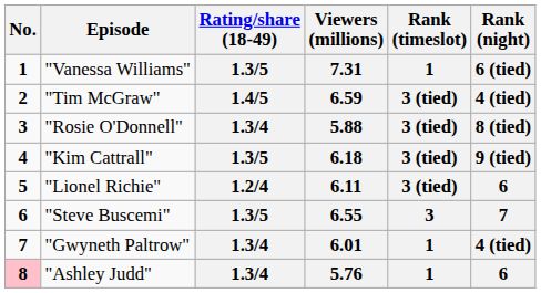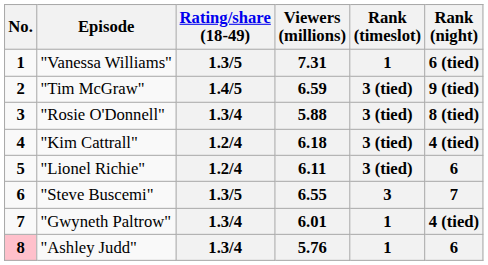 <table class="wikitable sortable">
 <tr>
 <th>No.</th>
 <th>Episode</th>
 <th><a href='#'>Rating/share</a><br>(18-49)</th>
 <th>Viewers<br>(millions)</th>
 <th>Rank<br>(timeslot)</th>
 <th>Rank<br>(night)</th>
 </tr>
 <tr>
 <td style="text-align:center"><strong>1</strong></td>
 <td>"Vanessa Williams"</td>
 <th style="text-align: center;">1.3/5</th>
 <th style="text-align: center;">7.31</th>
 <th style="text-align: center;">1</th>
 <th style="text-align: center;">6 (tied)</th>
 </tr>
 <tr>
 <td style="text-align:center"><strong>2</strong></td>
 <td>"Tim McGraw"</td>
 <th style="text-align: center;">1.4/5</th>
 <th style="text-align: center;">6.59</th>
 <th style="text-align: center;">3 (tied)</th>
-<th style="text-align: center;">4 (tied)</th>
+<th style="text-align: center;">9 (tied)</th>
 </tr>
 <tr>
 <td style="text-align:center"><strong>3</strong></td>
 <td>"Rosie O'Donnell"</td>
 <th style="text-align: center;">1.3/4</th>
 <th style="text-align: center;">5.88</th>
 <th style="text-align: center;">3 (tied)</th>
 <th style="text-align: center;">8 (tied)</th>
 </tr>
 <tr>
 <td style="text-align:center"><strong>4</strong></td>
 <td>"Kim Cattrall"</td>
-<th style="text-align: center;">1.3/5</th>
+<th style="text-align: center;">1.2/4</th>
 <th style="text-align: center;">6.18</th>
 <th style="text-align: center;">3 (tied)</th>
-<th style="text-align: center;">9 (tied)</th>
+<th style="text-align: center;">4 (tied)</th>
 </tr>
 <tr>
 <td style="text-align:center"><strong>5</strong></td>
 <td>"Lionel Richie"</td>
 <th style="text-align: center;">1.2/4</th>
 <th style="text-align: center;">6.11</th>
 <th style="text-align: center;">3 (tied)</th>
 <th style="text-align: center;">6</th>
 </tr>
 <tr>
 <td style="text-align:center"><strong>6</strong></td>
 <td>"Steve Buscemi"</td>
 <th style="text-align: center;">1.3/5</th>
 <th style="text-align: center;">6.55</th>
 <th style="text-align: center;">3</th>
 <th style="text-align: center;">7</th>
 </tr>
 <tr>
 <td style="text-align:center"><strong>7</strong></td>
 <td>"Gwyneth Paltrow"</td>
 <th style="text-align: center;">1.3/4</th>
 <th style="text-align: center;">6.01</th>
 <th style="text-align: center;">1</th>
 <th style="text-align: center;">4 (tied)</th>
 </tr>
 <tr>
 <td style="background: pink; text-align:center"><strong>8</strong></td>
 <td>"Ashley Judd"</td>
 <th style="text-align: center;">1.3/4</th>
 <th style="text-align: center;">5.76</th>
 <th style="text-align: center;">1</th>
 <th style="text-align: center;">6</th>
 </tr>
 </table>
